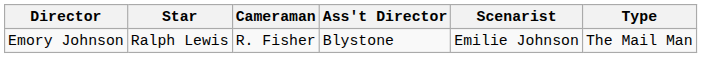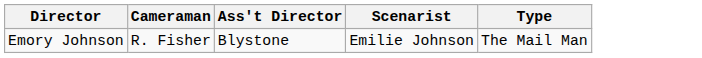 <table class="wikitable" style="margin-right: auto; border: none;">
 <tr>
 <th style=max-width:6em>Director</th>
-<th style=max-width:6em>Star</th>
 <th style=max-width:6em>Cameraman</th>
 <th style=max-width:12em>Ass't Director</th>
 <th style=max-width:6em>Scenarist</th>
 <th style=max-width:6em>Type</th>
 </tr>
 <tr>
 <td>Emory Johnson</td>
-<td>Ralph Lewis</td>
 <td>R. Fisher</td>
 <td>Blystone</td>
 <td>Emilie Johnson</td>
 <td>The Mail Man</td>
 </tr>
 </table>
